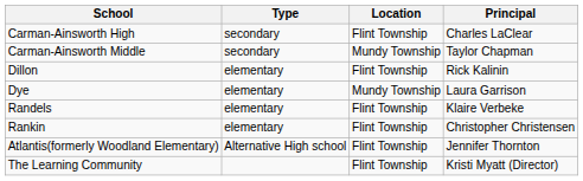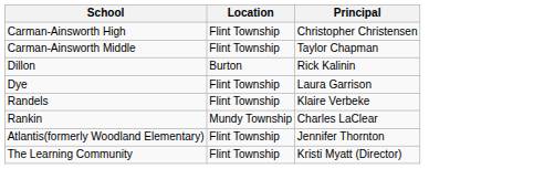 <table class="wikitable">
 <tr>
 <th>School</th>
-<th>Type</th>
 <th>Location</th>
 <th>Principal</th>
 </tr>
 <tr>
 <td>Carman-Ainsworth High</td>
-<td>secondary</td>
 <td>Flint Township</td>
-<td>Charles LaClear</td>
+<td>Christopher Christensen</td>
 </tr>
 <tr>
 <td>Carman-Ainsworth Middle</td>
-<td>secondary</td>
-<td>Mundy Township</td>
+<td>Flint Township</td>
 <td>Taylor Chapman</td>
 </tr>
 <tr>
 <td>Dillon</td>
-<td>elementary</td>
-<td>Flint Township</td>
+<td>Burton</td>
 <td>Rick Kalinin</td>
 </tr>
 <tr>
 <td>Dye</td>
-<td>elementary</td>
-<td>Mundy Township</td>
+<td>Flint Township</td>
 <td>Laura Garrison</td>
 </tr>
 <tr>
 <td>Randels</td>
-<td>elementary</td>
 <td>Flint Township</td>
 <td>Klaire Verbeke</td>
 </tr>
 <tr>
 <td>Rankin</td>
-<td>elementary</td>
-<td>Flint Township</td>
-<td>Christopher Christensen</td>
+<td>Mundy Township</td>
+<td>Charles LaClear</td>
 </tr>
 <tr>
 <td>Atlantis(formerly Woodland Elementary)</td>
-<td>Alternative High school</td>
 <td>Flint Township</td>
 <td>Jennifer Thornton</td>
 </tr>
 <tr>
 <td>The Learning Community</td>
-<td></td>
 <td>Flint Township</td>
 <td>Kristi Myatt (Director)</td>
 </tr>
 </table>
